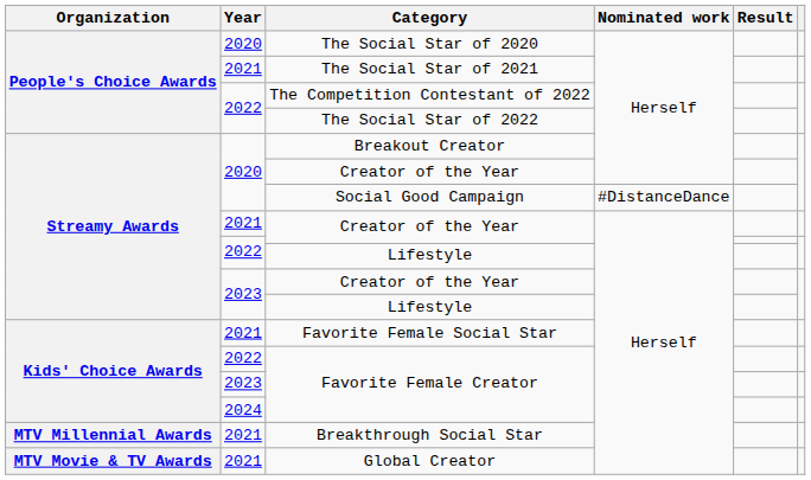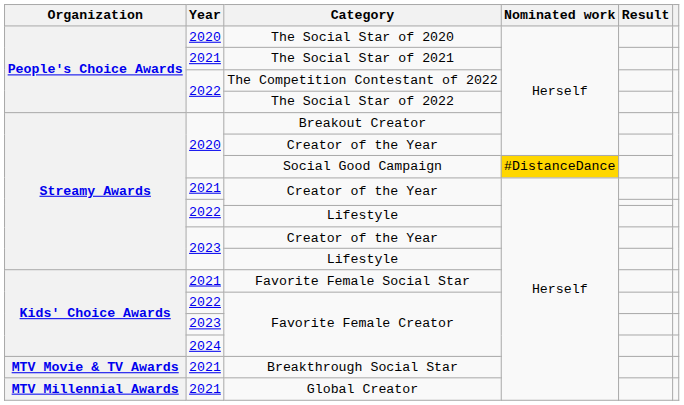 <table class="wikitable sortable plainrowheaders" style="text-align:center;">
 <tr>
 <th scope="col">Organization</th>
 <th scope="col">Year</th>
 <th scope="col">Category</th>
 <th scope="col">Nominated work</th>
 <th scope="col">Result</th>
 <th scope="col" class="unsortable"></th>
 </tr>
 <tr>
 <th rowspan="4" scope="row"><a href='#'>People's Choice Awards</a></th>
 <td><a href='#'>2020</a></td>
 <td>The Social Star of 2020</td>
 <td rowspan="6">Herself</td>
 <td></td>
 <td></td>
 </tr>
 <tr>
 <td><a href='#'>2021</a></td>
 <td>The Social Star of 2021</td>
 <td></td>
 <td></td>
 </tr>
 <tr>
 <td rowspan="2" scope="row"><a href='#'>2022</a></td>
 <td>The Competition Contestant of 2022</td>
 <td></td>
 <td rowspan="2"></td>
 </tr>
 <tr>
 <td>The Social Star of 2022</td>
 <td></td>
 </tr>
 <tr>
 <th rowspan="8" scope="row"><a href='#'>Streamy Awards</a></th>
 <td rowspan="3"><a href='#'>2020</a></td>
 <td>Breakout Creator</td>
 <td></td>
 <td rowspan="3"></td>
 </tr>
 <tr>
 <td>Creator of the Year</td>
 <td></td>
 </tr>
 <tr>
 <td>Social Good Campaign</td>
-<td>#DistanceDance</td>
+<td style="background: gold;">#DistanceDance</td>
 <td></td>
 </tr>
 <tr>
 <td><a href='#'>2021</a></td>
 <td rowspan="2">Creator of the Year</td>
 <td rowspan="11">Herself</td>
 <td></td>
 <td></td>
 </tr>
 <tr>
 <td rowspan="2"><a href='#'>2022</a></td>
 <td></td>
 <td rowspan="2"></td>
 </tr>
 <tr>
 <td>Lifestyle</td>
 <td></td>
 </tr>
 <tr>
 <td rowspan="2"><a href='#'>2023</a></td>
 <td>Creator of the Year</td>
 <td></td>
 <td rowspan="2"></td>
 </tr>
 <tr>
 <td>Lifestyle</td>
 <td></td>
 </tr>
 <tr>
 <th rowspan="4" scope="row"><a href='#'>Kids' Choice Awards</a></th>
 <td><a href='#'>2021</a></td>
 <td>Favorite Female Social Star</td>
 <td></td>
 <td></td>
 </tr>
 <tr>
 <td><a href='#'>2022</a></td>
 <td rowspan="3">Favorite Female Creator</td>
 <td></td>
 <td></td>
 </tr>
 <tr>
 <td><a href='#'>2023</a></td>
 <td></td>
 <td></td>
 </tr>
 <tr>
 <td><a href='#'>2024</a></td>
 <td></td>
 <td></td>
 </tr>
 <tr>
-<th scope="row"><a href='#'>MTV Millennial Awards</a></th>
+<th scope="row"><a href='#'>MTV Movie & TV Awards</a></th>
 <td><a href='#'>2021</a></td>
 <td>Breakthrough Social Star</td>
 <td></td>
 <td></td>
 </tr>
 <tr>
-<th scope="row"><a href='#'>MTV Movie & TV Awards</a></th>
+<th scope="row"><a href='#'>MTV Millennial Awards</a></th>
 <td><a href='#'>2021</a></td>
 <td>Global Creator</td>
 <td></td>
 <td></td>
 </tr>
 </table>
